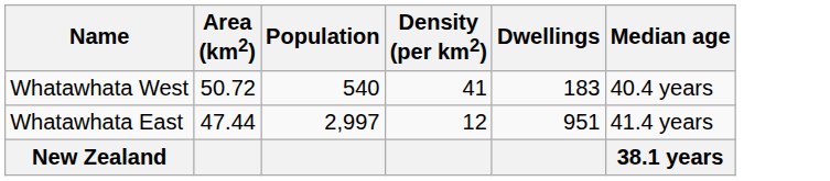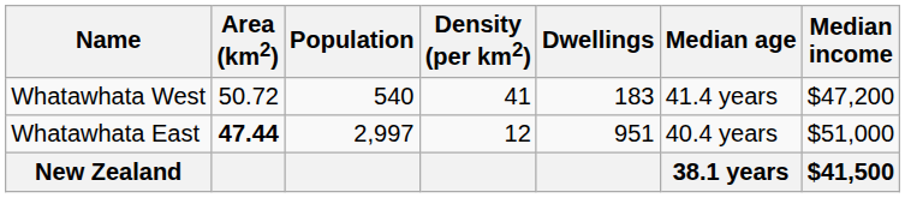 <table class="wikitable">
 <tr>
 <th>Name</th>
 <th>Area<br>(km<sup>2</sup>)</th>
 <th>Population</th>
 <th>Density<br>(per km<sup>2</sup>)</th>
 <th>Dwellings</th>
 <th>Median age</th>
+<th>Median<br>income</th>
 </tr>
 <tr>
 <td>Whatawhata West</td>
 <td style="text-align:right;">50.72</td>
 <td style="text-align:right;">540</td>
 <td style="text-align:right;">41</td>
 <td style="text-align:right;">183</td>
-<td>40.4 years</td>
+<td>41.4 years</td>
+<td>$47,200</td>
 </tr>
 <tr>
 <td>Whatawhata East</td>
-<td style="text-align:right;">47.44</td>
+<td style="text-align:right;"><strong>47.44</strong></td>
 <td style="text-align:right;">2,997</td>
 <td style="text-align:right;">12</td>
 <td style="text-align:right;">951</td>
-<td>41.4 years</td>
+<td>40.4 years</td>
+<td>$51,000</td>
 </tr>
 <tr>
 <th>New Zealand</th>
 <th></th>
 <th></th>
 <th></th>
 <th></th>
 <th>38.1 years</th>
+<th style="text-align:left;">$41,500</th>
 </tr>
 </table>
